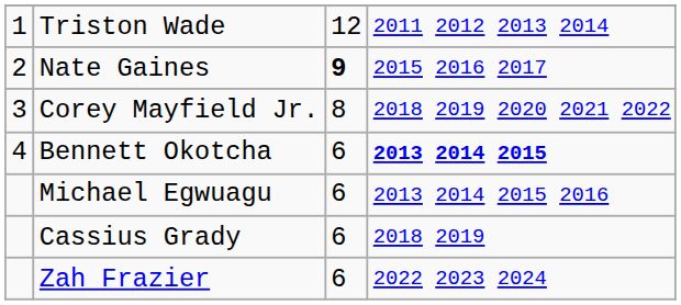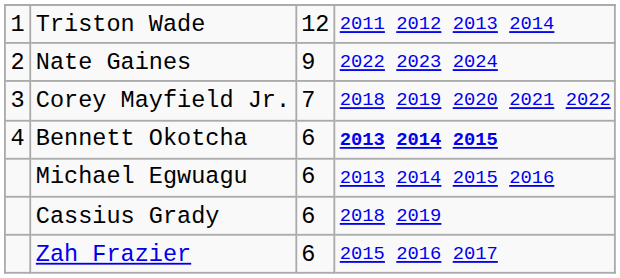 <table class="wikitable">
 <tr>
 </tr>
 <tr>
 <td>1</td>
 <td>Triston Wade</td>
 <td>12</td>
 <td style="font-size:80%;"><a href='#'>2011</a> <a href='#'>2012</a> <a href='#'>2013</a> <a href='#'>2014</a></td>
 </tr>
 <tr>
 <td>2</td>
 <td>Nate Gaines</td>
-<td><strong>9</strong></td>
-<td style="font-size:80%;"><a href='#'>2015</a> <a href='#'>2016</a> <a href='#'>2017</a></td>
+<td>9</td>
+<td style="font-size:80%;"><a href='#'>2022</a> <a href='#'>2023</a> <a href='#'>2024</a></td>
 </tr>
 <tr>
 <td>3</td>
 <td>Corey Mayfield Jr.</td>
-<td>8</td>
+<td>7</td>
 <td style="font-size:80%;"><a href='#'>2018</a> <a href='#'>2019</a> <a href='#'>2020</a> <a href='#'>2021</a> <a href='#'>2022</a></td>
 </tr>
 <tr>
 <td>4</td>
 <td>Bennett Okotcha</td>
 <td>6</td>
 <td style="font-size:80%;"><strong><a href='#'>2013</a> <a href='#'>2014</a> <a href='#'>2015</a></strong></td>
 </tr>
 <tr>
 <td></td>
 <td>Michael Egwuagu</td>
 <td>6</td>
 <td style="font-size:80%;"><a href='#'>2013</a> <a href='#'>2014</a> <a href='#'>2015</a> <a href='#'>2016</a></td>
 </tr>
 <tr>
 <td></td>
 <td>Cassius Grady</td>
 <td>6</td>
 <td style="font-size:80%;"><a href='#'>2018</a> <a href='#'>2019</a></td>
 </tr>
 <tr>
 <td></td>
 <td><a href='#'>Zah Frazier</a></td>
 <td>6</td>
-<td style="font-size:80%;"><a href='#'>2022</a> <a href='#'>2023</a> <a href='#'>2024</a></td>
+<td style="font-size:80%;"><a href='#'>2015</a> <a href='#'>2016</a> <a href='#'>2017</a></td>
 </tr>
 </table>
